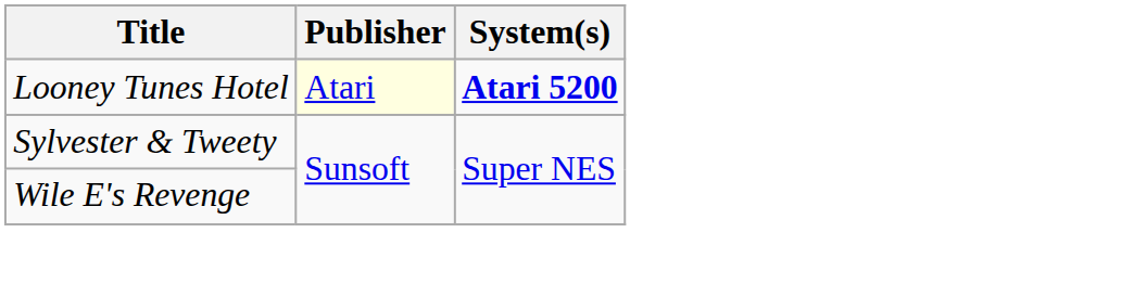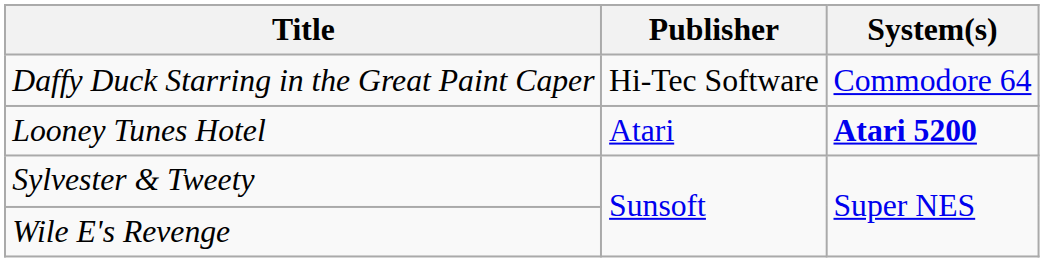 <table class="wikitable sortable">
 <tr>
 <th>Title</th>
 <th>Publisher</th>
 <th>System(s)</th>
 </tr>
 <tr>
+<td><em>Daffy Duck Starring in the Great Paint Caper</em></td>
+<td>Hi-Tec Software</td>
+<td><a href='#'>Commodore 64</a></td>
+</tr>
+<tr>
 <td><em>Looney Tunes Hotel</em></td>
-<td style="background: lightyellow;"><a href='#'>Atari</a></td>
+<td><a href='#'>Atari</a></td>
 <td><strong><a href='#'>Atari 5200</a></strong></td>
 </tr>
 <tr>
 <td><em>Sylvester & Tweety</em></td>
 <td rowspan="2"><a href='#'>Sunsoft</a></td>
 <td rowspan="2"><a href='#'>Super NES</a></td>
 </tr>
 <tr>
 <td><em>Wile E's Revenge</em></td>
 </tr>
 </table>
